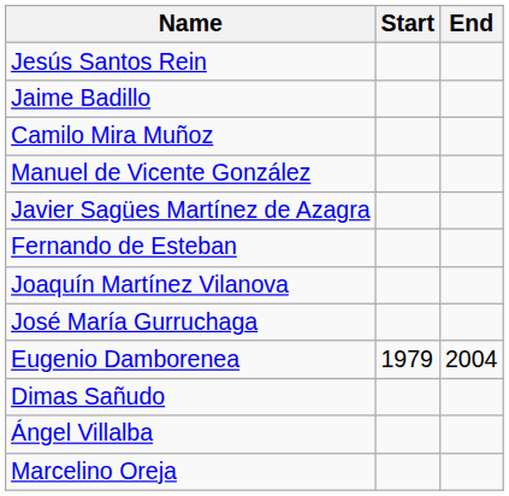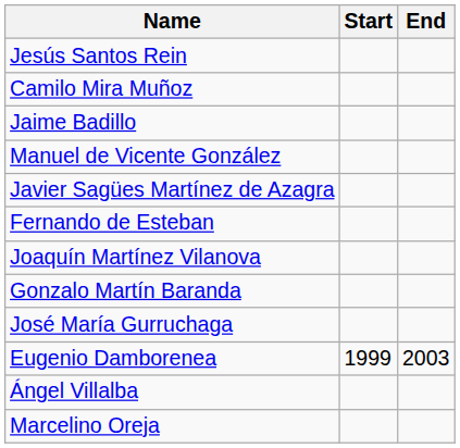 <table class="wikitable col2cen col3cen col4cen">
 <tr>
 <th>Name</th>
 <th>Start</th>
 <th>End</th>
 </tr>
 <tr>
 <td><a href='#'>Jesús Santos Rein</a></td>
 <td></td>
 <td></td>
 </tr>
 <tr>
-<td><a href='#'>Jaime Badillo</a></td>
+<td><a href='#'>Camilo Mira Muñoz</a></td>
 <td></td>
 <td></td>
 </tr>
 <tr>
-<td><a href='#'>Camilo Mira Muñoz</a></td>
+<td><a href='#'>Jaime Badillo</a></td>
 <td></td>
 <td></td>
 </tr>
 <tr>
 <td><a href='#'>Manuel de Vicente González</a></td>
 <td></td>
 <td></td>
 </tr>
 <tr>
 <td><a href='#'>Javier Sagües Martínez de Azagra</a></td>
 <td></td>
 <td></td>
 </tr>
 <tr>
 <td><a href='#'>Fernando de Esteban</a></td>
 <td></td>
 <td></td>
 </tr>
 <tr>
 <td><a href='#'>Joaquín Martínez Vilanova</a></td>
 <td></td>
 <td></td>
 </tr>
 <tr>
+<td><a href='#'>Gonzalo Martín Baranda</a></td>
+<td></td>
+<td></td>
+</tr>
+<tr>
 <td><a href='#'>José María Gurruchaga</a></td>
 <td></td>
 <td></td>
 </tr>
 <tr>
 <td><a href='#'>Eugenio Damborenea</a></td>
-<td>1979</td>
-<td>2004</td>
-</tr>
-<tr>
-<td><a href='#'>Dimas Sañudo</a></td>
-<td></td>
-<td></td>
+<td>1999</td>
+<td>2003</td>
 </tr>
 <tr>
 <td><a href='#'>Ángel Villalba</a></td>
 <td></td>
 <td></td>
 </tr>
 <tr>
 <td><a href='#'>Marcelino Oreja</a></td>
 <td></td>
 <td></td>
 </tr>
 </table>
